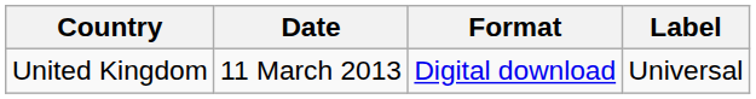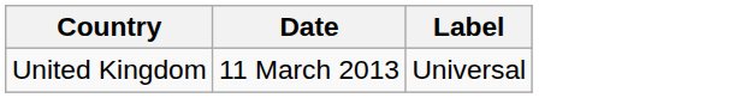 <table class="wikitable plainrowheaders">
 <tr>
 <th scope="col">Country</th>
 <th scope="col">Date</th>
-<th scope="col">Format</th>
 <th scope="col">Label</th>
 </tr>
 <tr>
 <td>United Kingdom</td>
 <td>11 March 2013</td>
-<td><a href='#'>Digital download</a></td>
 <td>Universal</td>
 </tr>
 </table>
